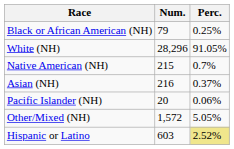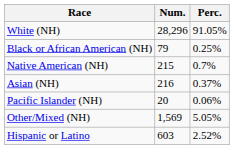 <table class="wikitable">
 <tr>
 <th>Race</th>
 <th>Num.</th>
 <th>Perc.</th>
 </tr>
 <tr>
+<td><a href='#'>White</a> (NH)</td>
+<td>28,296</td>
+<td>91.05%</td>
+</tr>
+<tr>
 <td><a href='#'>Black or African American</a> (NH)</td>
 <td>79</td>
 <td>0.25%</td>
-</tr>
-<tr>
-<td><a href='#'>White</a> (NH)</td>
-<td>28,296</td>
-<td>91.05%</td>
 </tr>
 <tr>
 <td><a href='#'>Native American</a> (NH)</td>
 <td>215</td>
 <td>0.7%</td>
 </tr>
 <tr>
 <td><a href='#'>Asian</a> (NH)</td>
 <td>216</td>
 <td>0.37%</td>
 </tr>
 <tr>
 <td><a href='#'>Pacific Islander</a> (NH)</td>
 <td>20</td>
 <td>0.06%</td>
 </tr>
 <tr>
 <td><a href='#'>Other/Mixed</a> (NH)</td>
-<td>1,572</td>
+<td>1,569</td>
 <td>5.05%</td>
 </tr>
 <tr>
 <td><a href='#'>Hispanic</a> or <a href='#'>Latino</a></td>
 <td>603</td>
-<td style="background: khaki;">2.52%</td>
+<td>2.52%</td>
 </tr>
 </table>
